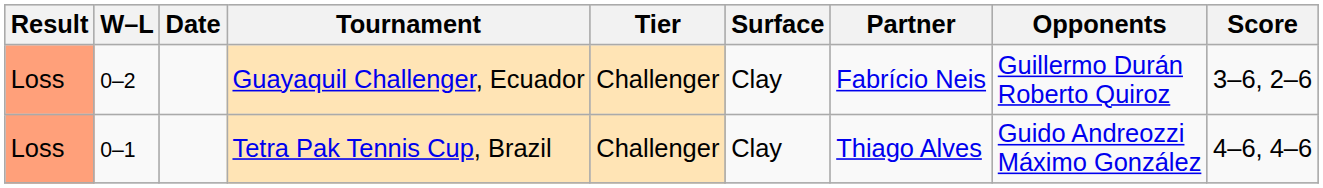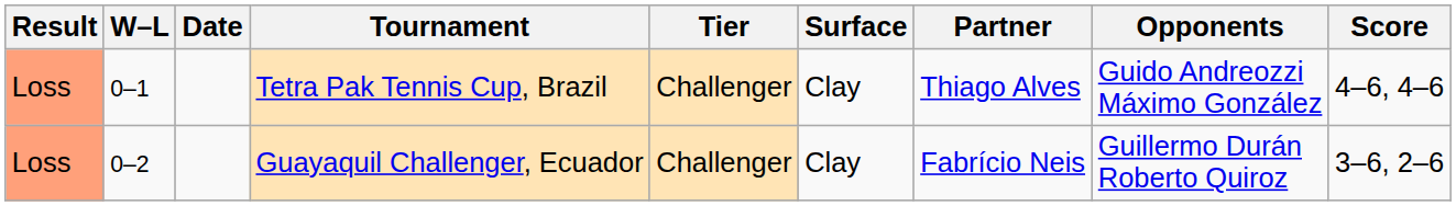 <table class="sortable wikitable">
 <tr>
 <th>Result</th>
 <th class="unsortable">W–L</th>
 <th>Date</th>
 <th>Tournament</th>
 <th>Tier</th>
 <th>Surface</th>
 <th>Partner</th>
 <th>Opponents</th>
 <th class="unsortable">Score</th>
 </tr>
 <tr>
 <td bgcolor=ffa07a>Loss</td>
+<td><small>0–1</small></td>
+<td><a href='#'></a></td>
+<td style="background:moccasin;"><a href='#'>Tetra Pak Tennis Cup</a>, Brazil</td>
+<td style="background:moccasin;">Challenger</td>
+<td>Clay</td>
+<td> <a href='#'>Thiago Alves</a></td>
+<td> <a href='#'>Guido Andreozzi</a><br> <a href='#'>Máximo González</a></td>
+<td>4–6, 4–6</td>
+</tr>
+<tr>
+<td bgcolor=ffa07a>Loss</td>
 <td><small>0–2</small></td>
 <td><a href='#'></a></td>
 <td style="background:moccasin;"><a href='#'>Guayaquil Challenger</a>, Ecuador</td>
 <td style="background:moccasin;">Challenger</td>
 <td>Clay</td>
 <td> <a href='#'>Fabrício Neis</a></td>
 <td> <a href='#'>Guillermo Durán</a><br> <a href='#'>Roberto Quiroz</a></td>
 <td>3–6, 2–6</td>
 </tr>
-<tr>
-<td bgcolor=ffa07a>Loss</td>
-<td><small>0–1</small></td>
-<td><a href='#'></a></td>
-<td style="background:moccasin;"><a href='#'>Tetra Pak Tennis Cup</a>, Brazil</td>
-<td style="background:moccasin;">Challenger</td>
-<td>Clay</td>
-<td> <a href='#'>Thiago Alves</a></td>
-<td> <a href='#'>Guido Andreozzi</a><br> <a href='#'>Máximo González</a></td>
-<td>4–6, 4–6</td>
-</tr>
 </table>
